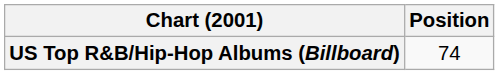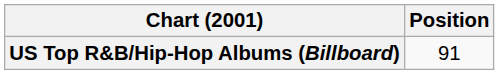 <table class="wikitable plainrowheaders" style="text-align:center">
 <tr>
 <th scope="col">Chart (2001)</th>
 <th scope="col">Position</th>
 </tr>
 <tr>
 <th scope="row">US Top R&B/Hip-Hop Albums (<em>Billboard</em>)</th>
-<td>74</td>
+<td>91</td>
 </tr>
 </table>
